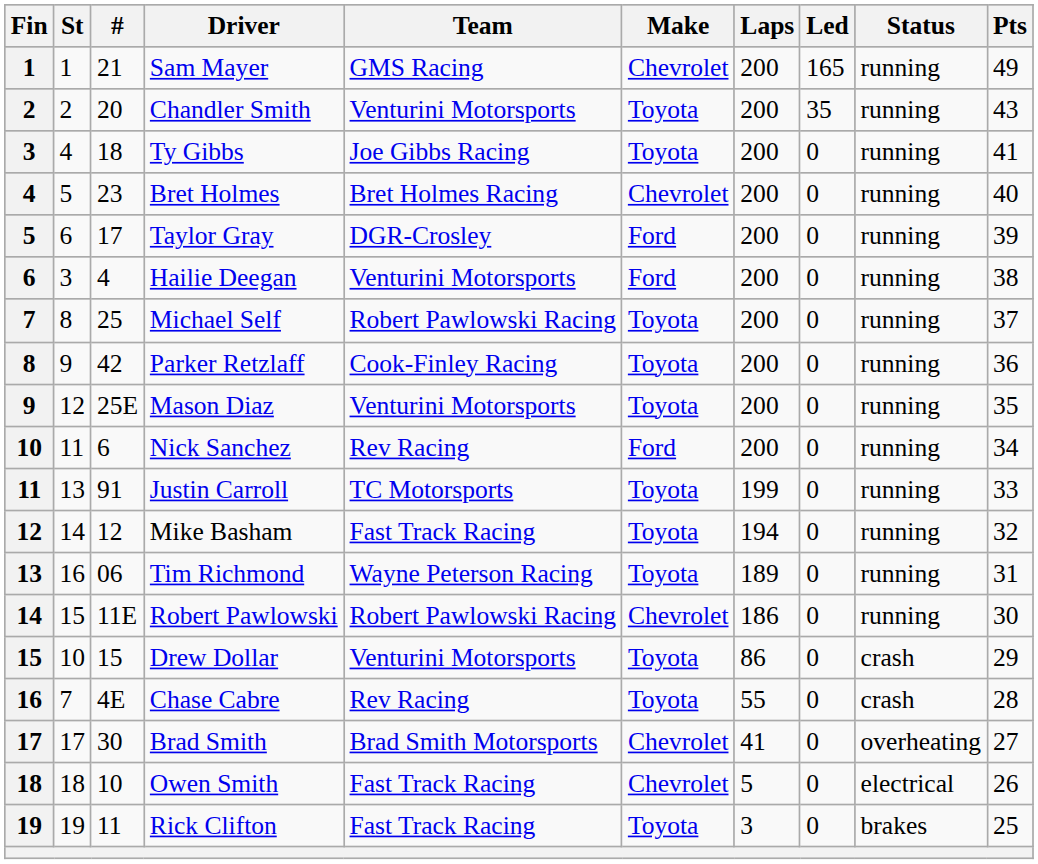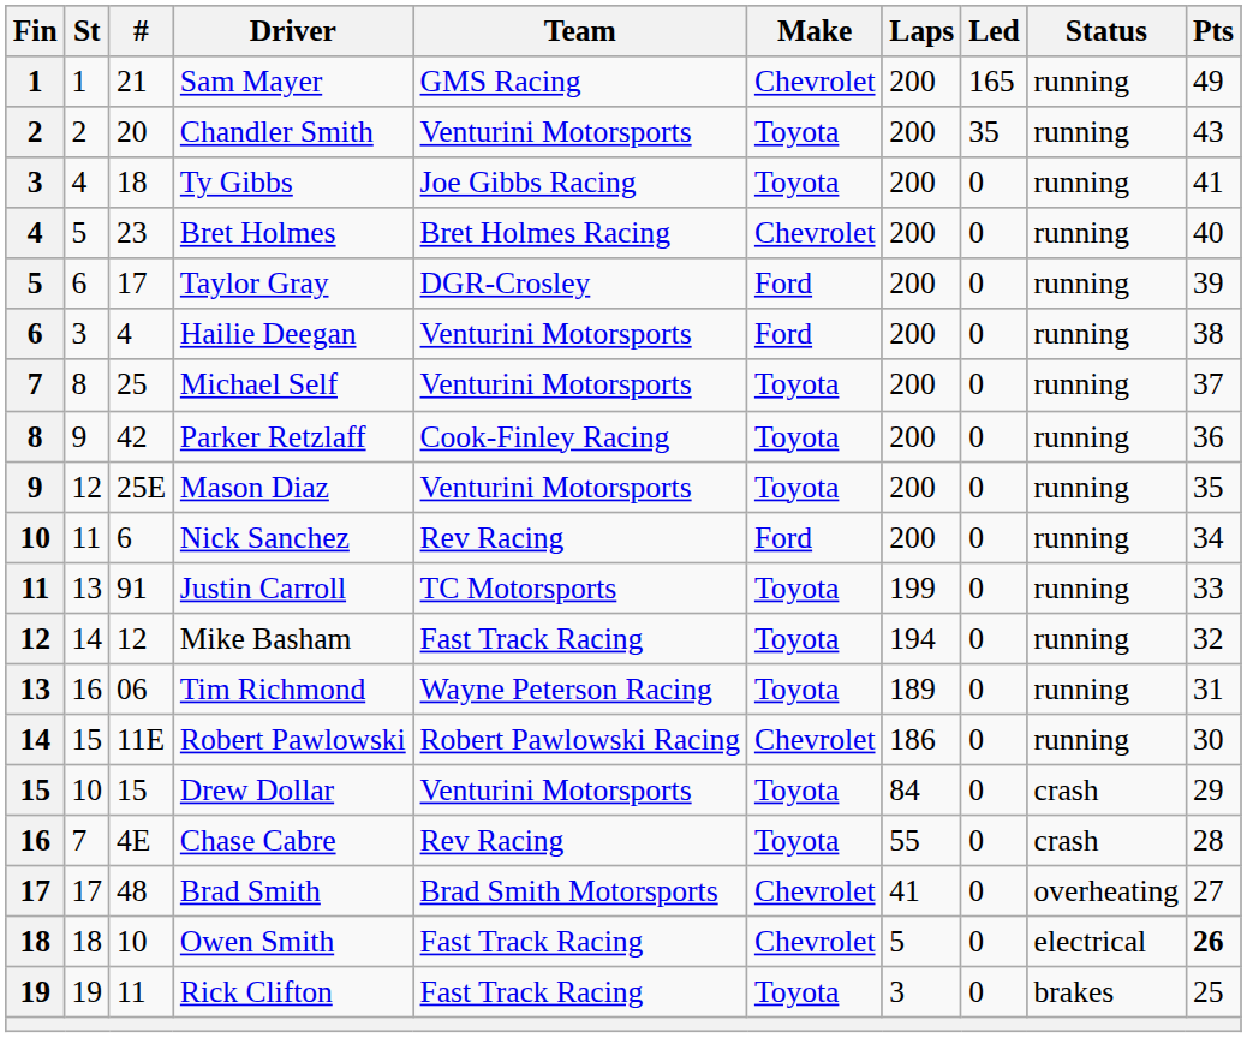 <table class="wikitable sortable" style="font-size:95%">
 <tr>
 <th>Fin</th>
 <th>St</th>
 <th>#</th>
 <th>Driver</th>
 <th>Team</th>
 <th>Make</th>
 <th>Laps</th>
 <th>Led</th>
 <th>Status</th>
 <th>Pts</th>
 </tr>
 <tr>
 <th>1</th>
 <td>1</td>
 <td>21</td>
 <td><a href='#'>Sam Mayer</a></td>
 <td><a href='#'>GMS Racing</a></td>
 <td><a href='#'>Chevrolet</a></td>
 <td>200</td>
 <td>165</td>
 <td>running</td>
 <td>49</td>
 </tr>
 <tr>
 <th>2</th>
 <td>2</td>
 <td>20</td>
 <td><a href='#'>Chandler Smith</a></td>
 <td><a href='#'>Venturini Motorsports</a></td>
 <td><a href='#'>Toyota</a></td>
 <td>200</td>
 <td>35</td>
 <td>running</td>
 <td>43</td>
 </tr>
 <tr>
 <th>3</th>
 <td>4</td>
 <td>18</td>
 <td><a href='#'>Ty Gibbs</a></td>
 <td><a href='#'>Joe Gibbs Racing</a></td>
 <td><a href='#'>Toyota</a></td>
 <td>200</td>
 <td>0</td>
 <td>running</td>
 <td>41</td>
 </tr>
 <tr>
 <th>4</th>
 <td>5</td>
 <td>23</td>
 <td><a href='#'>Bret Holmes</a></td>
 <td><a href='#'>Bret Holmes Racing</a></td>
 <td><a href='#'>Chevrolet</a></td>
 <td>200</td>
 <td>0</td>
 <td>running</td>
 <td>40</td>
 </tr>
 <tr>
 <th>5</th>
 <td>6</td>
 <td>17</td>
 <td><a href='#'>Taylor Gray</a></td>
 <td><a href='#'>DGR-Crosley</a></td>
 <td><a href='#'>Ford</a></td>
 <td>200</td>
 <td>0</td>
 <td>running</td>
 <td>39</td>
 </tr>
 <tr>
 <th>6</th>
 <td>3</td>
 <td>4</td>
 <td><a href='#'>Hailie Deegan</a></td>
 <td><a href='#'>Venturini Motorsports</a></td>
 <td><a href='#'>Ford</a></td>
 <td>200</td>
 <td>0</td>
 <td>running</td>
 <td>38</td>
 </tr>
 <tr>
 <th>7</th>
 <td>8</td>
 <td>25</td>
 <td><a href='#'>Michael Self</a></td>
-<td><a href='#'>Robert Pawlowski Racing</a></td>
+<td><a href='#'>Venturini Motorsports</a></td>
 <td><a href='#'>Toyota</a></td>
 <td>200</td>
 <td>0</td>
 <td>running</td>
 <td>37</td>
 </tr>
 <tr>
 <th>8</th>
 <td>9</td>
 <td>42</td>
 <td><a href='#'>Parker Retzlaff</a></td>
 <td><a href='#'>Cook-Finley Racing</a></td>
 <td><a href='#'>Toyota</a></td>
 <td>200</td>
 <td>0</td>
 <td>running</td>
 <td>36</td>
 </tr>
 <tr>
 <th>9</th>
 <td>12</td>
 <td>25E</td>
 <td><a href='#'>Mason Diaz</a></td>
 <td><a href='#'>Venturini Motorsports</a></td>
 <td><a href='#'>Toyota</a></td>
 <td>200</td>
 <td>0</td>
 <td>running</td>
 <td>35</td>
 </tr>
 <tr>
 <th>10</th>
 <td>11</td>
 <td>6</td>
 <td><a href='#'>Nick Sanchez</a></td>
 <td><a href='#'>Rev Racing</a></td>
 <td><a href='#'>Ford</a></td>
 <td>200</td>
 <td>0</td>
 <td>running</td>
 <td>34</td>
 </tr>
 <tr>
 <th>11</th>
 <td>13</td>
 <td>91</td>
 <td><a href='#'>Justin Carroll</a></td>
 <td><a href='#'>TC Motorsports</a></td>
 <td><a href='#'>Toyota</a></td>
 <td>199</td>
 <td>0</td>
 <td>running</td>
 <td>33</td>
 </tr>
 <tr>
 <th>12</th>
 <td>14</td>
 <td>12</td>
 <td>Mike Basham</td>
 <td><a href='#'>Fast Track Racing</a></td>
 <td><a href='#'>Toyota</a></td>
 <td>194</td>
 <td>0</td>
 <td>running</td>
 <td>32</td>
 </tr>
 <tr>
 <th>13</th>
 <td>16</td>
 <td>06</td>
 <td><a href='#'>Tim Richmond</a></td>
 <td><a href='#'>Wayne Peterson Racing</a></td>
 <td><a href='#'>Toyota</a></td>
 <td>189</td>
 <td>0</td>
 <td>running</td>
 <td>31</td>
 </tr>
 <tr>
 <th>14</th>
 <td>15</td>
 <td>11E</td>
 <td><a href='#'>Robert Pawlowski</a></td>
 <td><a href='#'>Robert Pawlowski Racing</a></td>
 <td><a href='#'>Chevrolet</a></td>
 <td>186</td>
 <td>0</td>
 <td>running</td>
 <td>30</td>
 </tr>
 <tr>
 <th>15</th>
 <td>10</td>
 <td>15</td>
 <td><a href='#'>Drew Dollar</a></td>
 <td><a href='#'>Venturini Motorsports</a></td>
 <td><a href='#'>Toyota</a></td>
-<td>86</td>
+<td>84</td>
 <td>0</td>
 <td>crash</td>
 <td>29</td>
 </tr>
 <tr>
 <th>16</th>
 <td>7</td>
 <td>4E</td>
 <td><a href='#'>Chase Cabre</a></td>
 <td><a href='#'>Rev Racing</a></td>
 <td><a href='#'>Toyota</a></td>
 <td>55</td>
 <td>0</td>
 <td>crash</td>
 <td>28</td>
 </tr>
 <tr>
 <th>17</th>
 <td>17</td>
-<td>30</td>
+<td>48</td>
 <td><a href='#'>Brad Smith</a></td>
 <td><a href='#'>Brad Smith Motorsports</a></td>
 <td><a href='#'>Chevrolet</a></td>
 <td>41</td>
 <td>0</td>
 <td>overheating</td>
 <td>27</td>
 </tr>
 <tr>
 <th>18</th>
 <td>18</td>
 <td>10</td>
 <td><a href='#'>Owen Smith</a></td>
 <td><a href='#'>Fast Track Racing</a></td>
 <td><a href='#'>Chevrolet</a></td>
 <td>5</td>
 <td>0</td>
 <td>electrical</td>
-<td>26</td>
+<td><strong>26</strong></td>
 </tr>
 <tr>
 <th>19</th>
 <td>19</td>
 <td>11</td>
 <td><a href='#'>Rick Clifton</a></td>
 <td><a href='#'>Fast Track Racing</a></td>
 <td><a href='#'>Toyota</a></td>
 <td>3</td>
 <td>0</td>
 <td>brakes</td>
 <td>25</td>
 </tr>
 <tr>
 <th colspan="10"></th>
 </tr>
 </table>
